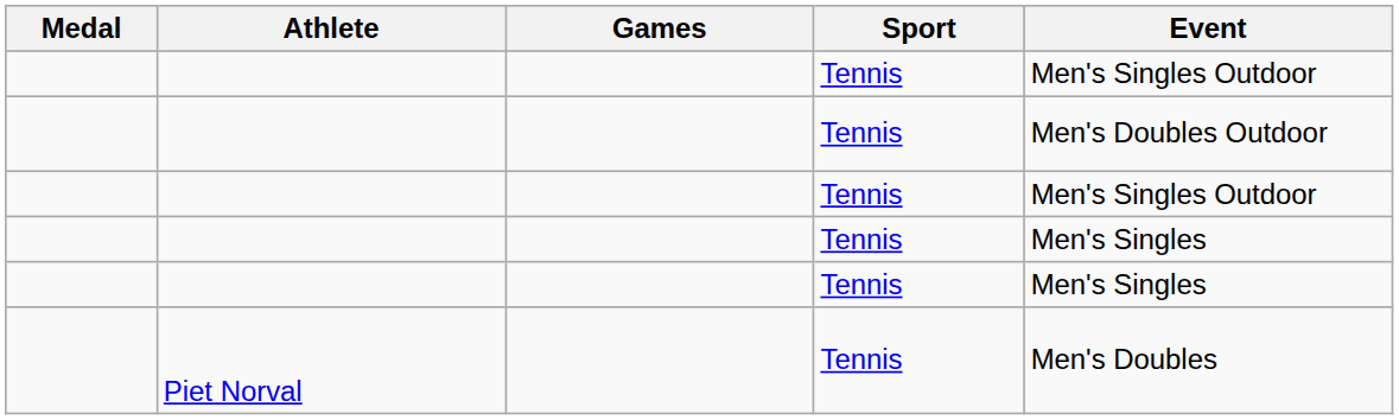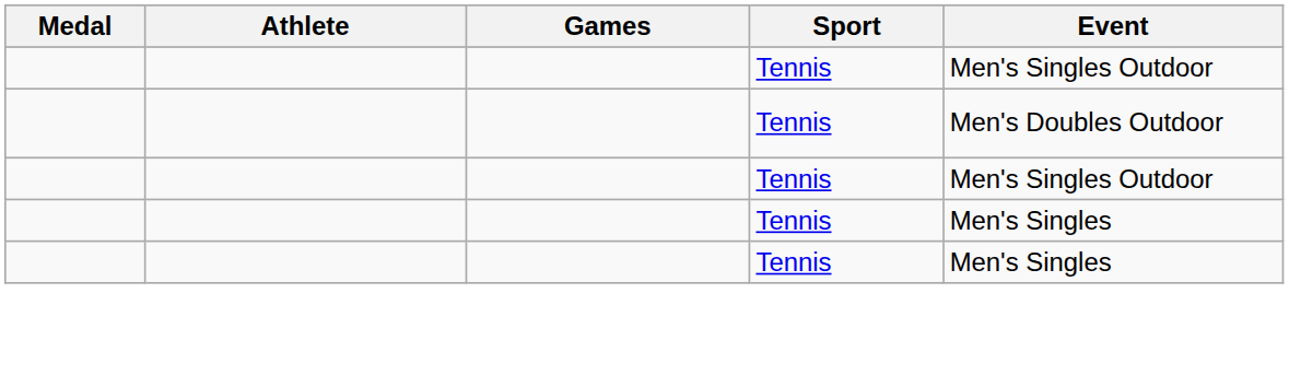 <table class="wikitable sortable" style="font-size:90%">
 <tr>
 <th width="70">Medal</th>
 <th width="170">Athlete</th>
 <th width="150">Games</th>
 <th width="100">Sport</th>
 <th width="180">Event</th>
 </tr>
 <tr>
 <td></td>
 <td> </td>
 <td></td>
 <td> <a href='#'>Tennis</a></td>
 <td>Men's Singles Outdoor</td>
 </tr>
 <tr>
 <td></td>
 <td><br><br></td>
 <td></td>
 <td> <a href='#'>Tennis</a></td>
 <td>Men's Doubles Outdoor</td>
 </tr>
 <tr>
 <td></td>
 <td> </td>
 <td></td>
 <td> <a href='#'>Tennis</a></td>
 <td>Men's Singles Outdoor</td>
 </tr>
 <tr>
 <td></td>
 <td> </td>
 <td></td>
 <td> <a href='#'>Tennis</a></td>
 <td>Men's Singles</td>
 </tr>
 <tr>
 <td></td>
 <td> </td>
 <td></td>
 <td> <a href='#'>Tennis</a></td>
 <td>Men's Singles</td>
 </tr>
-<tr>
-<td></td>
-<td><br><br><a href='#'>Piet Norval</a></td>
-<td></td>
-<td> <a href='#'>Tennis</a></td>
-<td>Men's Doubles</td>
-</tr>
 </table>
